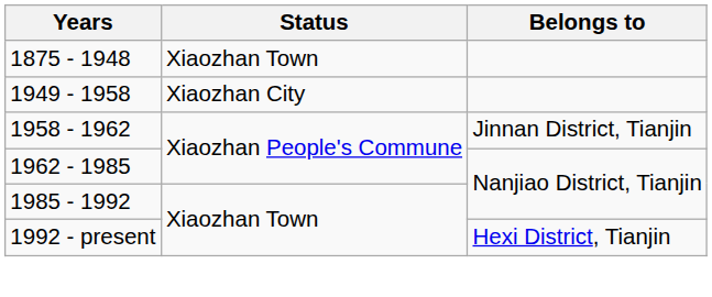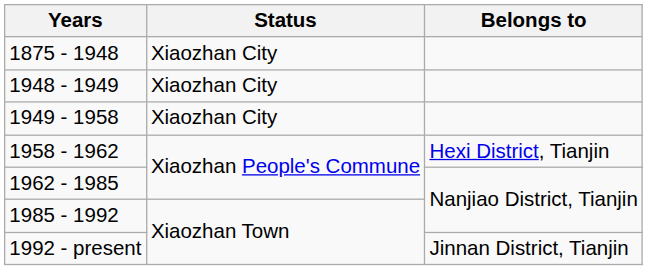 <table class="wikitable">
 <tr>
 <th>Years</th>
 <th>Status</th>
 <th>Belongs to</th>
 </tr>
 <tr>
 <td>1875 - 1948</td>
-<td>Xiaozhan Town</td>
+<td>Xiaozhan City</td>
+<td></td>
+</tr>
+<tr>
+<td>1948 - 1949</td>
+<td>Xiaozhan City</td>
 <td></td>
 </tr>
 <tr>
 <td>1949 - 1958</td>
 <td>Xiaozhan City</td>
 <td></td>
 </tr>
 <tr>
 <td>1958 - 1962</td>
 <td rowspan="2">Xiaozhan <a href='#'>People's Commune</a></td>
-<td>Jinnan District, Tianjin</td>
+<td><a href='#'>Hexi District</a>, Tianjin</td>
 </tr>
 <tr>
 <td>1962 - 1985</td>
 <td rowspan="2">Nanjiao District, Tianjin</td>
 </tr>
 <tr>
 <td>1985 - 1992</td>
 <td rowspan="2">Xiaozhan Town</td>
 </tr>
 <tr>
 <td>1992 - present</td>
-<td><a href='#'>Hexi District</a>, Tianjin</td>
+<td>Jinnan District, Tianjin</td>
 </tr>
 </table>
